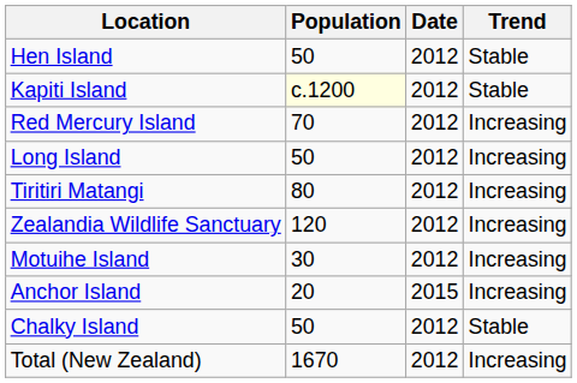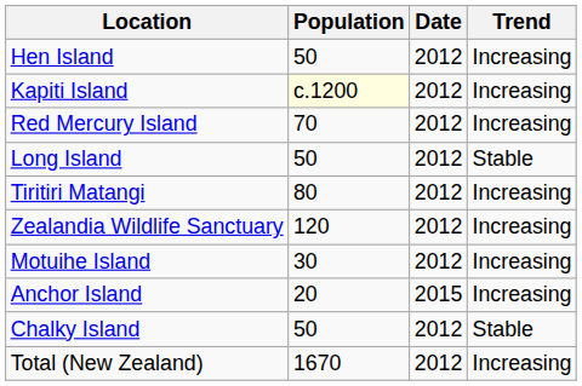 <table class="wikitable">
 <tr>
 <th>Location</th>
 <th>Population</th>
 <th>Date</th>
 <th>Trend</th>
 </tr>
 <tr>
 <td><a href='#'>Hen Island</a></td>
 <td>50</td>
 <td>2012</td>
-<td>Stable</td>
+<td>Increasing</td>
 </tr>
 <tr>
 <td><a href='#'>Kapiti Island</a></td>
 <td style="background: lightyellow;">c.1200</td>
 <td>2012</td>
-<td>Stable</td>
+<td>Increasing</td>
 </tr>
 <tr>
 <td><a href='#'>Red Mercury Island</a></td>
 <td>70</td>
 <td>2012</td>
 <td>Increasing</td>
 </tr>
 <tr>
 <td><a href='#'>Long Island</a></td>
 <td>50</td>
 <td>2012</td>
-<td>Increasing</td>
+<td>Stable</td>
 </tr>
 <tr>
 <td><a href='#'>Tiritiri Matangi</a></td>
 <td>80</td>
 <td>2012</td>
 <td>Increasing</td>
 </tr>
 <tr>
 <td><a href='#'>Zealandia Wildlife Sanctuary</a></td>
 <td>120</td>
 <td>2012</td>
 <td>Increasing</td>
 </tr>
 <tr>
 <td><a href='#'>Motuihe Island</a></td>
 <td>30</td>
 <td>2012</td>
 <td>Increasing</td>
 </tr>
 <tr>
 <td><a href='#'>Anchor Island</a></td>
 <td>20</td>
 <td>2015</td>
 <td>Increasing</td>
 </tr>
 <tr>
 <td><a href='#'>Chalky Island</a></td>
 <td>50</td>
 <td>2012</td>
 <td>Stable</td>
 </tr>
 <tr>
 <td>Total (New Zealand)</td>
 <td>1670</td>
 <td>2012</td>
 <td>Increasing</td>
 </tr>
 </table>
